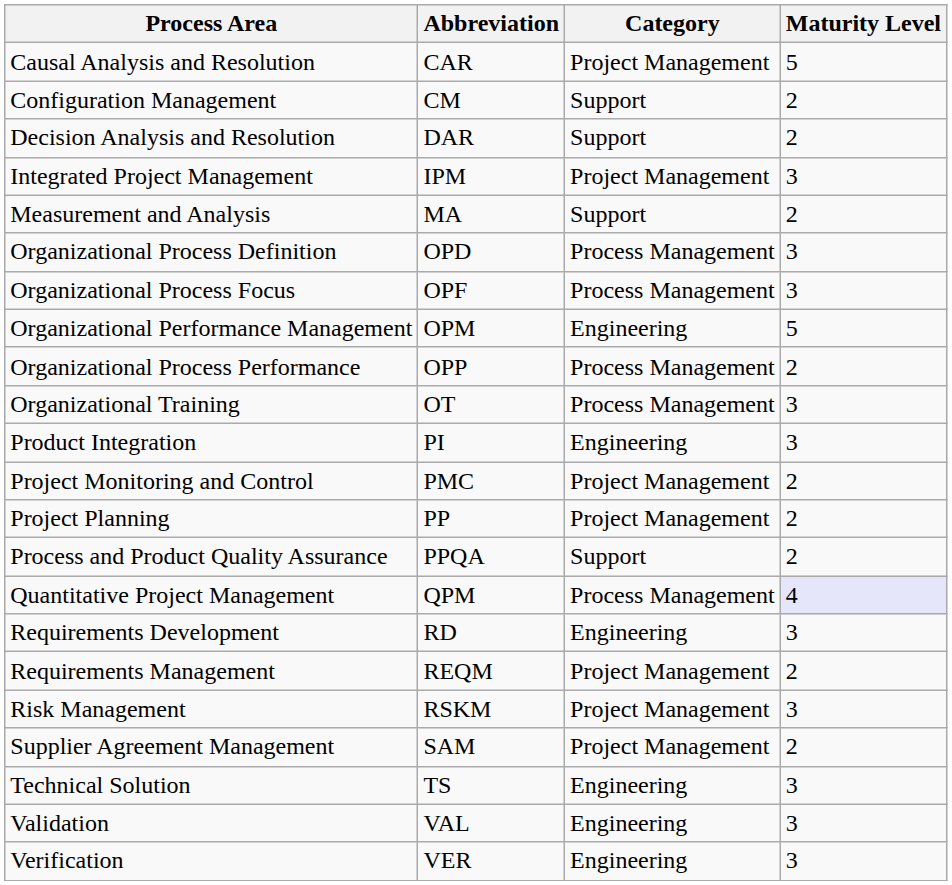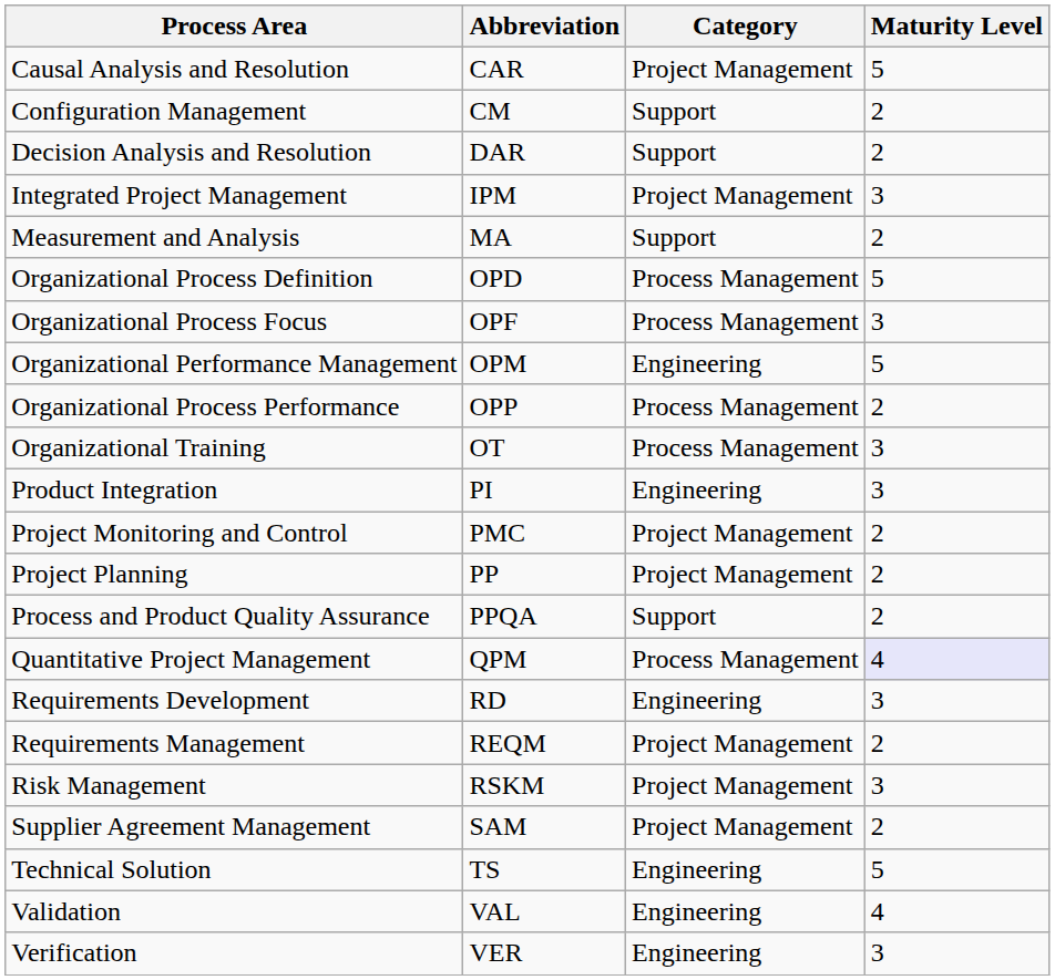 <table class="wikitable sortable">
 <tr>
 <th>Process Area</th>
 <th>Abbreviation</th>
 <th>Category</th>
 <th>Maturity Level</th>
 </tr>
 <tr>
 <td>Causal Analysis and Resolution</td>
 <td>CAR</td>
 <td>Project Management</td>
 <td>5</td>
 </tr>
 <tr>
 <td>Configuration Management</td>
 <td>CM</td>
 <td>Support</td>
 <td>2</td>
 </tr>
 <tr>
 <td>Decision Analysis and Resolution</td>
 <td>DAR</td>
 <td>Support</td>
 <td>2</td>
 </tr>
 <tr>
 <td>Integrated Project Management</td>
 <td>IPM</td>
 <td>Project Management</td>
 <td>3</td>
 </tr>
 <tr>
 <td>Measurement and Analysis</td>
 <td>MA</td>
 <td>Support</td>
 <td>2</td>
 </tr>
 <tr>
 <td>Organizational Process Definition</td>
 <td>OPD</td>
 <td>Process Management</td>
-<td>3</td>
+<td>5</td>
 </tr>
 <tr>
 <td>Organizational Process Focus</td>
 <td>OPF</td>
 <td>Process Management</td>
 <td>3</td>
 </tr>
 <tr>
 <td>Organizational Performance Management</td>
 <td>OPM</td>
 <td>Engineering</td>
 <td>5</td>
 </tr>
 <tr>
 <td>Organizational Process Performance</td>
 <td>OPP</td>
 <td>Process Management</td>
 <td>2</td>
 </tr>
 <tr>
 <td>Organizational Training</td>
 <td>OT</td>
 <td>Process Management</td>
 <td>3</td>
 </tr>
 <tr>
 <td>Product Integration</td>
 <td>PI</td>
 <td>Engineering</td>
 <td>3</td>
 </tr>
 <tr>
 <td>Project Monitoring and Control</td>
 <td>PMC</td>
 <td>Project Management</td>
 <td>2</td>
 </tr>
 <tr>
 <td>Project Planning</td>
 <td>PP</td>
 <td>Project Management</td>
 <td>2</td>
 </tr>
 <tr>
 <td>Process and Product Quality Assurance</td>
 <td>PPQA</td>
 <td>Support</td>
 <td>2</td>
 </tr>
 <tr>
 <td>Quantitative Project Management</td>
 <td>QPM</td>
 <td>Process Management</td>
 <td style="background: lavender;">4</td>
 </tr>
 <tr>
 <td>Requirements Development</td>
 <td>RD</td>
 <td>Engineering</td>
 <td>3</td>
 </tr>
 <tr>
 <td>Requirements Management</td>
 <td>REQM</td>
 <td>Project Management</td>
 <td>2</td>
 </tr>
 <tr>
 <td>Risk Management</td>
 <td>RSKM</td>
 <td>Project Management</td>
 <td>3</td>
 </tr>
 <tr>
 <td>Supplier Agreement Management</td>
 <td>SAM</td>
 <td>Project Management</td>
 <td>2</td>
 </tr>
 <tr>
 <td>Technical Solution</td>
 <td>TS</td>
 <td>Engineering</td>
-<td>3</td>
+<td>5</td>
 </tr>
 <tr>
 <td>Validation</td>
 <td>VAL</td>
 <td>Engineering</td>
-<td>3</td>
+<td>4</td>
 </tr>
 <tr>
 <td>Verification</td>
 <td>VER</td>
 <td>Engineering</td>
 <td>3</td>
 </tr>
 </table>
